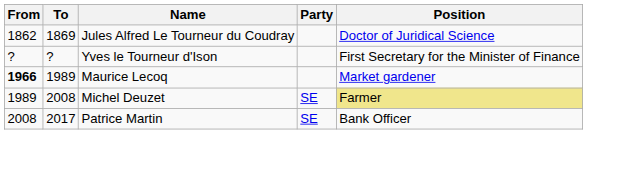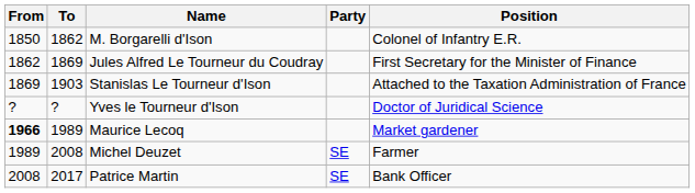 <table class="wikitable">
 <tr>
 <th>From</th>
 <th>To</th>
 <th>Name</th>
 <th>Party</th>
 <th>Position</th>
 </tr>
 <tr>
+<td>1850</td>
+<td>1862</td>
+<td>M. Borgarelli d'Ison</td>
+<td></td>
+<td>Colonel of Infantry E.R.</td>
+</tr>
+<tr>
 <td>1862</td>
 <td>1869</td>
 <td>Jules Alfred Le Tourneur du Coudray</td>
 <td></td>
-<td><a href='#'>Doctor of Juridical Science</a></td>
+<td>First Secretary for the Minister of Finance</td>
+</tr>
+<tr>
+<td>1869</td>
+<td>1903</td>
+<td>Stanislas Le Tourneur d'Ison</td>
+<td></td>
+<td>Attached to the Taxation Administration of France</td>
 </tr>
 <tr>
 <td>?</td>
 <td>?</td>
 <td>Yves le Tourneur d'Ison</td>
 <td></td>
-<td>First Secretary for the Minister of Finance</td>
+<td><a href='#'>Doctor of Juridical Science</a></td>
 </tr>
 <tr>
 <td><strong>1966</strong></td>
 <td>1989</td>
 <td>Maurice Lecoq</td>
 <td></td>
 <td><a href='#'>Market gardener</a></td>
 </tr>
 <tr>
 <td>1989</td>
 <td>2008</td>
 <td>Michel Deuzet</td>
 <td><a href='#'>SE</a></td>
-<td style="background: khaki;">Farmer</td>
+<td>Farmer</td>
 </tr>
 <tr>
 <td>2008</td>
 <td>2017</td>
 <td>Patrice Martin</td>
 <td><a href='#'>SE</a></td>
 <td>Bank Officer</td>
 </tr>
 </table>
